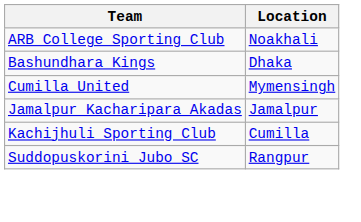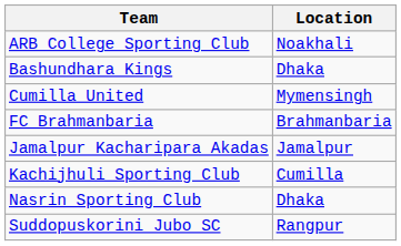 <table class="wikitable sortable">
 <tr>
 <th>Team</th>
 <th>Location</th>
 </tr>
 <tr>
 <td><a href='#'>ARB College Sporting Club</a></td>
 <td><a href='#'>Noakhali</a></td>
 </tr>
 <tr>
 <td><a href='#'>Bashundhara Kings</a></td>
 <td><a href='#'>Dhaka</a></td>
 </tr>
 <tr>
 <td><a href='#'>Cumilla United</a></td>
 <td><a href='#'>Mymensingh</a></td>
 </tr>
 <tr>
+<td><a href='#'>FC Brahmanbaria</a></td>
+<td><a href='#'>Brahmanbaria</a></td>
+</tr>
+<tr>
 <td><a href='#'>Jamalpur Kacharipara Akadas</a></td>
 <td><a href='#'>Jamalpur</a></td>
 </tr>
 <tr>
 <td><a href='#'>Kachijhuli Sporting Club</a></td>
 <td><a href='#'>Cumilla</a></td>
 </tr>
 <tr>
+<td><a href='#'>Nasrin Sporting Club</a></td>
+<td><a href='#'>Dhaka</a></td>
+</tr>
+<tr>
 <td><a href='#'>Suddopuskorini Jubo SC</a></td>
 <td><a href='#'>Rangpur</a></td>
 </tr>
 </table>
